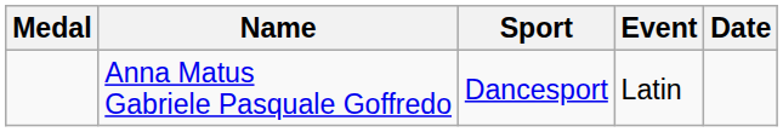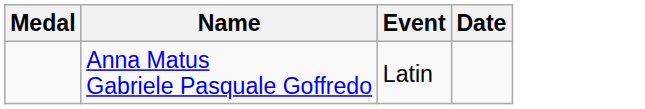 <table class="wikitable sortable" style="font-size: 95%;">
 <tr>
 <th>Medal</th>
 <th>Name</th>
-<th>Sport</th>
 <th>Event</th>
 <th>Date</th>
 </tr>
 <tr>
 <td></td>
 <td><a href='#'>Anna Matus</a><br><a href='#'>Gabriele Pasquale Goffredo</a></td>
-<td><a href='#'>Dancesport</a></td>
 <td>Latin</td>
 <td></td>
 </tr>
 </table>
